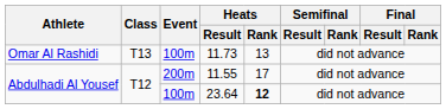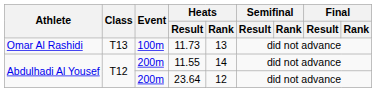 <table class=wikitable style="font-size:90%">
 <tr>
 <th rowspan="2">Athlete</th>
 <th rowspan="2">Class</th>
 <th rowspan="2">Event</th>
 <th colspan="2">Heats</th>
 <th colspan="2">Semifinal</th>
 <th colspan="2">Final</th>
 </tr>
 <tr>
 <th>Result</th>
 <th>Rank</th>
 <th>Result</th>
 <th>Rank</th>
 <th>Result</th>
 <th>Rank</th>
 </tr>
 <tr>
 <td><a href='#'>Omar Al Rashidi</a></td>
 <td style="text-align:center;">T13</td>
 <td><a href='#'>100m</a></td>
 <td style="text-align:center;">11.73</td>
 <td style="text-align:center;">13</td>
 <td style="text-align:center;" colspan="4">did not advance</td>
 </tr>
 <tr>
 <td rowspan="2"><a href='#'>Abdulhadi Al Yousef</a></td>
 <td rowspan="2" style="text-align:center;">T12</td>
 <td><a href='#'>200m</a></td>
 <td style="text-align:center;">11.55</td>
-<td style="text-align:center;">17</td>
+<td style="text-align:center;">14</td>
 <td style="text-align:center;" colspan="4">did not advance</td>
 </tr>
 <tr>
-<td><a href='#'>100m</a></td>
+<td><a href='#'>200m</a></td>
 <td style="text-align:center;">23.64</td>
-<td style="text-align:center;"><strong>12</strong></td>
+<td style="text-align:center;">12</td>
 <td style="text-align:center;" colspan="4">did not advance</td>
 </tr>
 </table>
